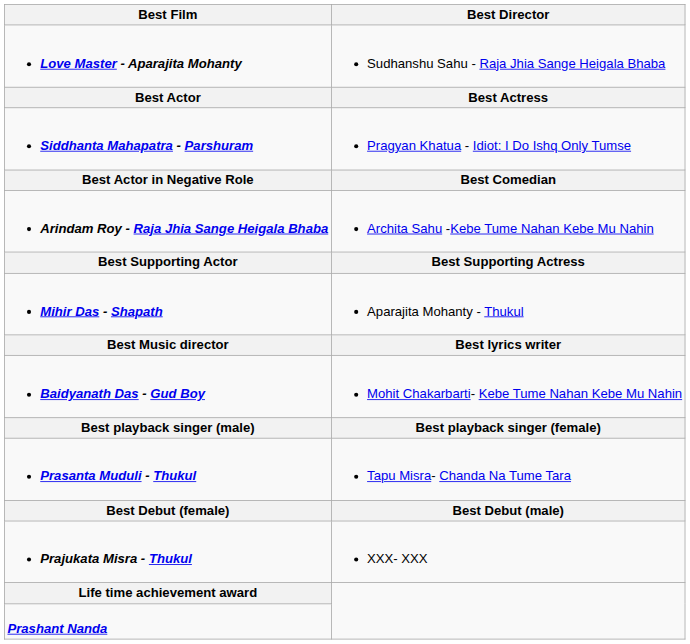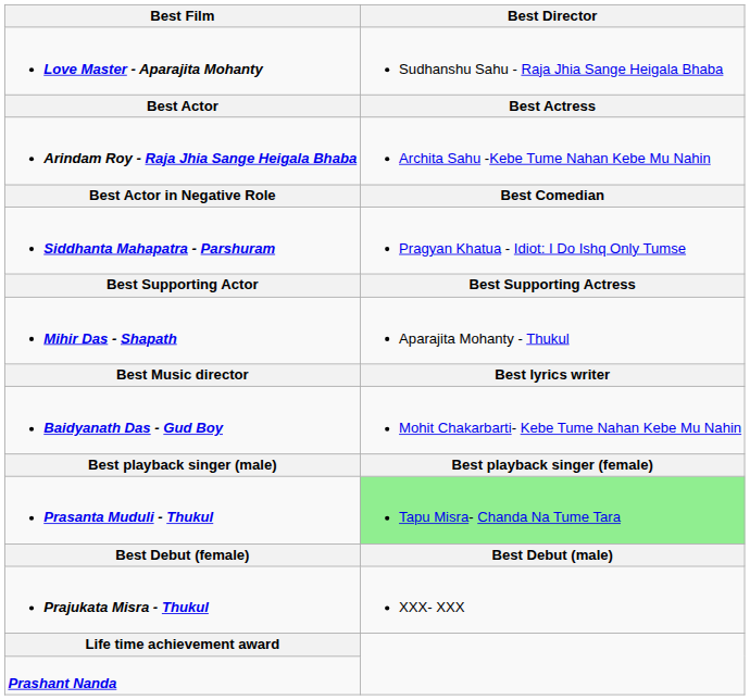 <table class="wikitable" |>
 <tr>
 <th align="center">Best Film</th>
 <th align="center">Best Director</th>
 </tr>
 <tr>
 <td valign="top"><br><ul><li><strong><em><a href='#'>Love Master</a> <em> - Aparajita Mohanty<strong></li></ul></td>
 <td valign="top"><br><ul><li></em></strong>Sudhanshu Sahu</em> - <a href='#'>Raja Jhia Sange Heigala Bhaba</a></strong></li></ul></td>
 </tr>
 <tr>
 <th align="center">Best Actor</th>
 <th align="center">Best Actress</th>
 </tr>
 <tr>
-<td><br><ul><li><strong><em><a href='#'>Siddhanta Mahapatra</a><em> - <a href='#'>Parshuram</a><strong></li></ul></td>
-<td><br><ul><li></em></strong><a href='#'>Pragyan Khatua</a></em> - <a href='#'>Idiot: I Do Ishq Only Tumse </a></strong></li></ul></td>
+<td><br><ul><li><strong><em>Arindam Roy<em> - <a href='#'>Raja Jhia Sange Heigala Bhaba</a><strong></li></ul></td>
+<td><br><ul><li></em></strong><a href='#'>Archita Sahu</a></em> -<a href='#'>Kebe Tume Nahan Kebe Mu Nahin</a></strong></li></ul></td>
 </tr>
 <tr>
 <th align="center">Best Actor in Negative Role</th>
 <th align="center">Best Comedian</th>
 </tr>
 <tr>
-<td><br><ul><li><strong><em>Arindam Roy<em> - <a href='#'>Raja Jhia Sange Heigala Bhaba</a><strong></li></ul></td>
-<td><br><ul><li></em></strong><a href='#'>Archita Sahu</a></em> -<a href='#'>Kebe Tume Nahan Kebe Mu Nahin</a></strong></li></ul></td>
+<td><br><ul><li><strong><em><a href='#'>Siddhanta Mahapatra</a><em> - <a href='#'>Parshuram</a><strong></li></ul></td>
+<td><br><ul><li></em></strong><a href='#'>Pragyan Khatua</a></em> - <a href='#'>Idiot: I Do Ishq Only Tumse </a></strong></li></ul></td>
 </tr>
 <tr>
 <th align="center">Best Supporting Actor</th>
 <th align="center">Best Supporting Actress</th>
 </tr>
 <tr>
 <td><br><ul><li><strong><em><a href='#'>Mihir Das</a><em> - <a href='#'>Shapath</a><strong></li></ul></td>
 <td><br><ul><li></em></strong>Aparajita Mohanty</em> - <a href='#'>Thukul</a></strong></li></ul></td>
 </tr>
 <tr>
 <th align="center">Best Music director</th>
 <th align="center">Best lyrics writer</th>
 </tr>
 <tr>
 <td><br><ul><li><strong><em><a href='#'>Baidyanath Das</a><em> - <a href='#'>Gud Boy</a><strong></li></ul></td>
 <td><br><ul><li></em></strong><a href='#'>Mohit Chakarbarti</a></em>- <a href='#'>Kebe Tume Nahan Kebe Mu Nahin</a></strong></li></ul></td>
 </tr>
 <tr>
 <th align="center">Best playback singer (male)</th>
 <th align="center">Best playback singer (female)</th>
 </tr>
 <tr>
 <td><br><ul><li><strong><em><a href='#'>Prasanta Muduli</a><em> - <a href='#'>Thukul</a><strong></li></ul></td>
-<td><br><ul><li></em></strong><a href='#'>Tapu Misra</a></em>- <a href='#'>Chanda Na Tume Tara</a></strong></li></ul></td>
+<td style="background: lightgreen;"><br><ul><li></em></strong><a href='#'>Tapu Misra</a></em>- <a href='#'>Chanda Na Tume Tara</a></strong></li></ul></td>
 </tr>
 <tr>
 <th align="center">Best Debut (female)</th>
 <th align="center">Best Debut (male)</th>
 </tr>
 <tr>
 <td><br><ul><li><strong><em>Prajukata Misra<em> - <a href='#'>Thukul</a><strong></li></ul></td>
 <td><strong><br><ul><li></em></strong>XXX</em>- XXX</strong></li></ul></strong></td>
 </tr>
 <tr>
 <th align="center">Life time achievement award</th>
 </tr>
 <tr>
 <td><br><strong><em><a href='#'>Prashant Nanda</a></em></strong><br></td>
 </tr>
 </table>
